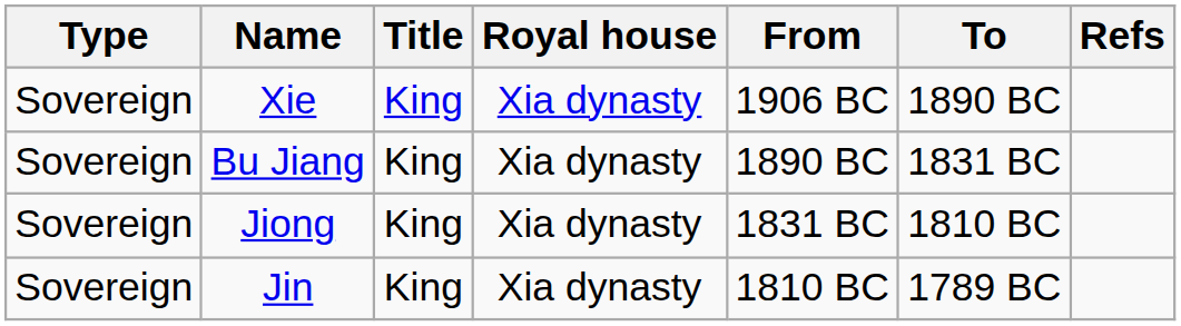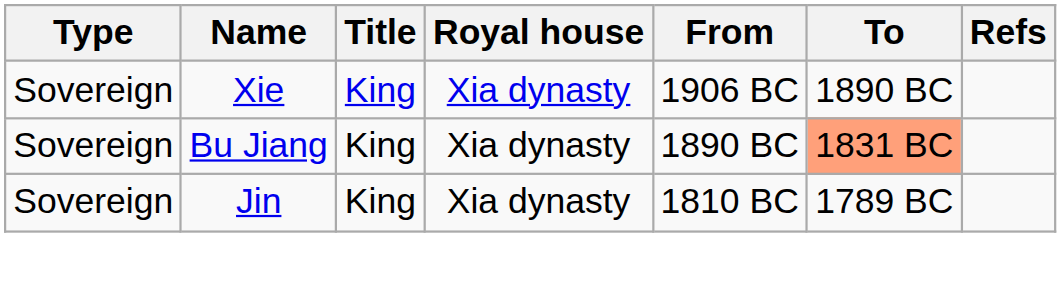 <table style="text-align:center;" class="wikitable">
 <tr>
 <th>Type</th>
 <th>Name</th>
 <th>Title</th>
 <th>Royal house</th>
 <th>From</th>
 <th>To</th>
 <th>Refs</th>
 </tr>
 <tr>
 <td>Sovereign</td>
 <td><a href='#'>Xie</a></td>
 <td><a href='#'>King</a></td>
 <td><a href='#'>Xia dynasty</a></td>
 <td>1906 BC</td>
 <td>1890 BC</td>
 <td></td>
 </tr>
 <tr>
 <td>Sovereign</td>
 <td><a href='#'>Bu Jiang</a></td>
 <td>King</td>
 <td>Xia dynasty</td>
 <td>1890 BC</td>
-<td>1831 BC</td>
-<td></td>
-</tr>
-<tr>
-<td>Sovereign</td>
-<td><a href='#'>Jiong</a></td>
-<td>King</td>
-<td>Xia dynasty</td>
-<td>1831 BC</td>
-<td>1810 BC</td>
+<td style="background: lightsalmon;">1831 BC</td>
 <td></td>
 </tr>
 <tr>
 <td>Sovereign</td>
 <td><a href='#'>Jin</a></td>
 <td>King</td>
 <td>Xia dynasty</td>
 <td>1810 BC</td>
 <td>1789 BC</td>
 <td></td>
 </tr>
 </table>
